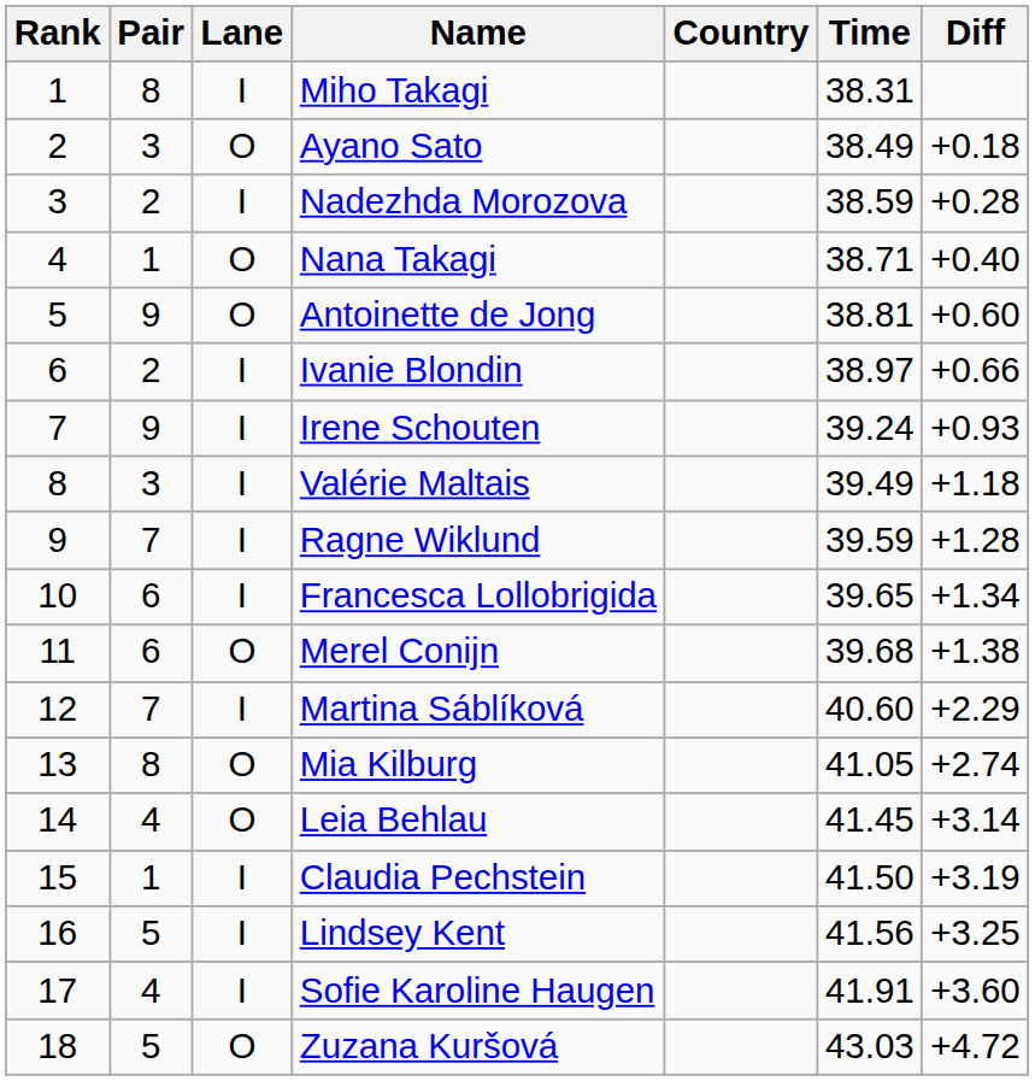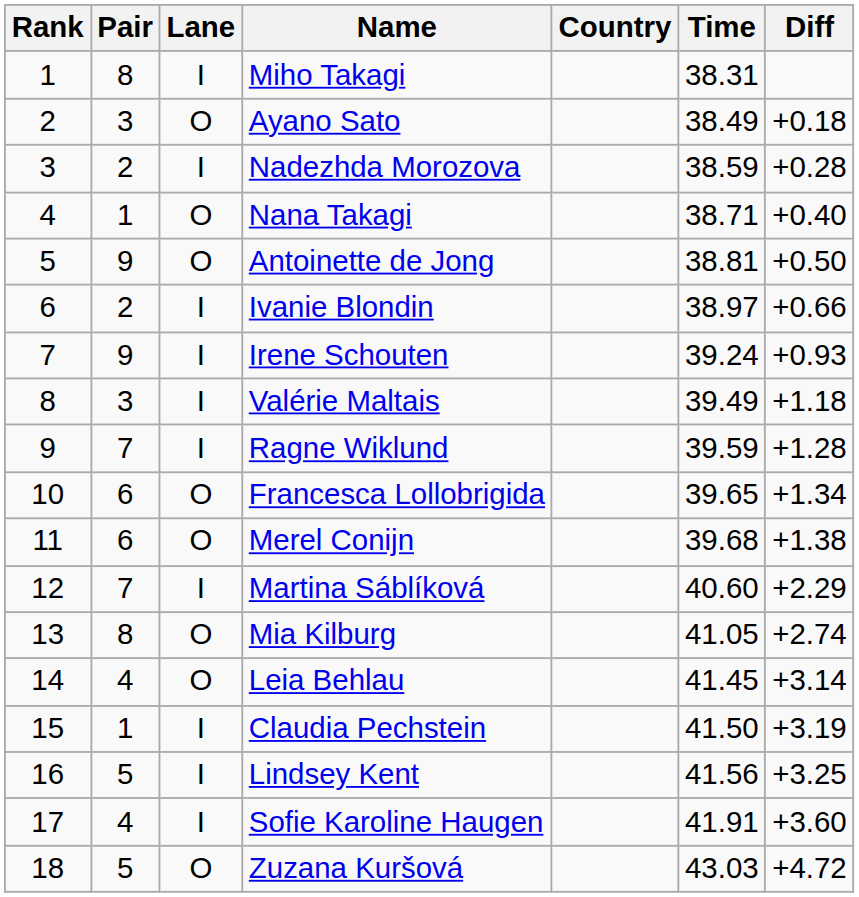 <table class="wikitable sortable" style="text-align:center">
 <tr>
 <th>Rank</th>
 <th>Pair</th>
 <th>Lane</th>
 <th>Name</th>
 <th>Country</th>
 <th>Time</th>
 <th>Diff</th>
 </tr>
 <tr>
 <td>1</td>
 <td>8</td>
 <td>I</td>
 <td align=left><a href='#'>Miho Takagi</a></td>
 <td align=left></td>
 <td>38.31</td>
 <td></td>
 </tr>
 <tr>
 <td>2</td>
 <td>3</td>
 <td>O</td>
 <td align=left><a href='#'>Ayano Sato</a></td>
 <td align=left></td>
 <td>38.49</td>
 <td>+0.18</td>
 </tr>
 <tr>
 <td>3</td>
 <td>2</td>
 <td>I</td>
 <td align=left><a href='#'>Nadezhda Morozova</a></td>
 <td align=left></td>
 <td>38.59</td>
 <td>+0.28</td>
 </tr>
 <tr>
 <td>4</td>
 <td>1</td>
 <td>O</td>
 <td align=left><a href='#'>Nana Takagi</a></td>
 <td align=left></td>
 <td>38.71</td>
 <td>+0.40</td>
 </tr>
 <tr>
 <td>5</td>
 <td>9</td>
 <td>O</td>
 <td align=left><a href='#'>Antoinette de Jong</a></td>
 <td align=left></td>
 <td>38.81</td>
-<td>+0.60</td>
+<td>+0.50</td>
 </tr>
 <tr>
 <td>6</td>
 <td>2</td>
 <td>I</td>
 <td align=left><a href='#'>Ivanie Blondin</a></td>
 <td align=left></td>
 <td>38.97</td>
 <td>+0.66</td>
 </tr>
 <tr>
 <td>7</td>
 <td>9</td>
 <td>I</td>
 <td align=left><a href='#'>Irene Schouten</a></td>
 <td align=left></td>
 <td>39.24</td>
 <td>+0.93</td>
 </tr>
 <tr>
 <td>8</td>
 <td>3</td>
 <td>I</td>
 <td align=left><a href='#'>Valérie Maltais</a></td>
 <td align=left></td>
 <td>39.49</td>
 <td>+1.18</td>
 </tr>
 <tr>
 <td>9</td>
 <td>7</td>
 <td>I</td>
 <td align=left><a href='#'>Ragne Wiklund</a></td>
 <td align=left></td>
 <td>39.59</td>
 <td>+1.28</td>
 </tr>
 <tr>
 <td>10</td>
 <td>6</td>
-<td>I</td>
+<td>O</td>
 <td align=left><a href='#'>Francesca Lollobrigida</a></td>
 <td align=left></td>
 <td>39.65</td>
 <td>+1.34</td>
 </tr>
 <tr>
 <td>11</td>
 <td>6</td>
 <td>O</td>
 <td align=left><a href='#'>Merel Conijn</a></td>
 <td align=left></td>
 <td>39.68</td>
 <td>+1.38</td>
 </tr>
 <tr>
 <td>12</td>
 <td>7</td>
 <td>I</td>
 <td align=left><a href='#'>Martina Sáblíková</a></td>
 <td align=left></td>
 <td>40.60</td>
 <td>+2.29</td>
 </tr>
 <tr>
 <td>13</td>
 <td>8</td>
 <td>O</td>
 <td align=left><a href='#'>Mia Kilburg</a></td>
 <td align=left></td>
 <td>41.05</td>
 <td>+2.74</td>
 </tr>
 <tr>
 <td>14</td>
 <td>4</td>
 <td>O</td>
 <td align=left><a href='#'>Leia Behlau</a></td>
 <td align=left></td>
 <td>41.45</td>
 <td>+3.14</td>
 </tr>
 <tr>
 <td>15</td>
 <td>1</td>
 <td>I</td>
 <td align=left><a href='#'>Claudia Pechstein</a></td>
 <td align=left></td>
 <td>41.50</td>
 <td>+3.19</td>
 </tr>
 <tr>
 <td>16</td>
 <td>5</td>
 <td>I</td>
 <td align=left><a href='#'>Lindsey Kent</a></td>
 <td align=left></td>
 <td>41.56</td>
 <td>+3.25</td>
 </tr>
 <tr>
 <td>17</td>
 <td>4</td>
 <td>I</td>
 <td align=left><a href='#'>Sofie Karoline Haugen</a></td>
 <td align=left></td>
 <td>41.91</td>
 <td>+3.60</td>
 </tr>
 <tr>
 <td>18</td>
 <td>5</td>
 <td>O</td>
 <td align=left><a href='#'>Zuzana Kuršová</a></td>
 <td align=left></td>
 <td>43.03</td>
 <td>+4.72</td>
 </tr>
 </table>
